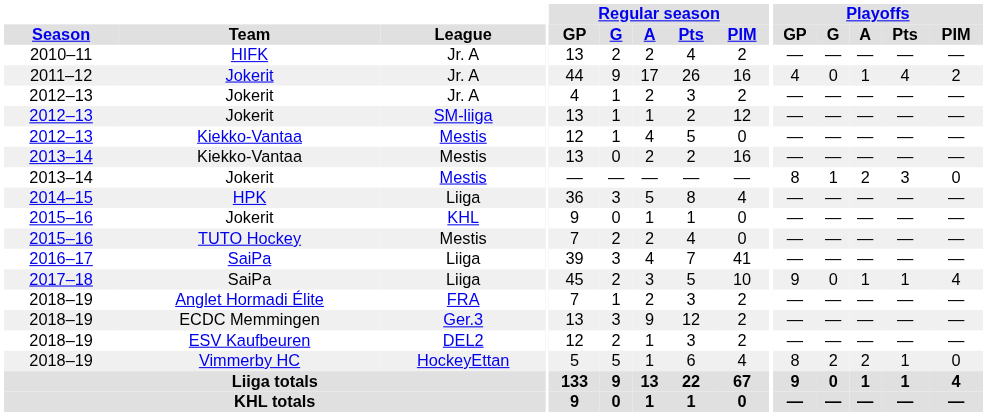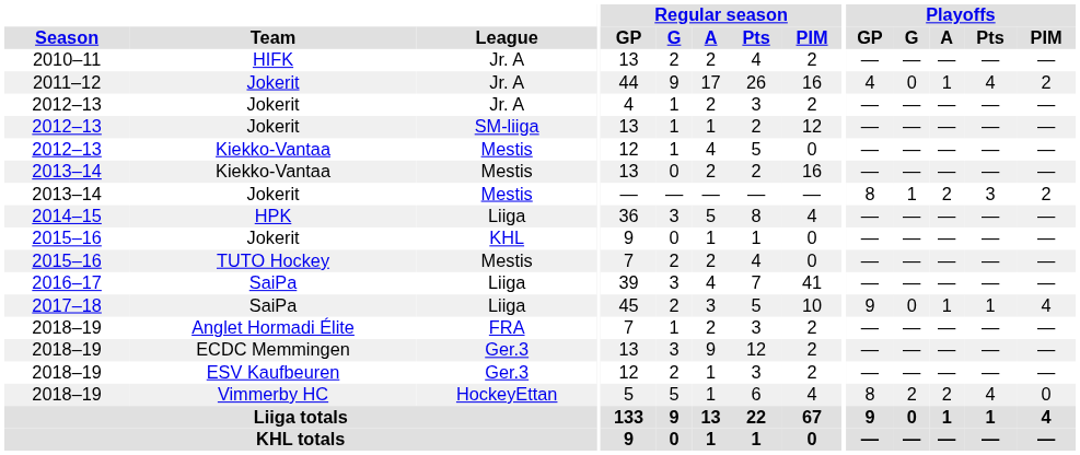 <table border="0" cellpadding="1" cellspacing="0" style="text-align:center; width:60em">
 <tr bgcolor="#e0e0e0">
 <th colspan="3" bgcolor="#ffffff"></th>
 <th rowspan="99" bgcolor="#ffffff"></th>
 <th colspan="5"><a href='#'>Regular season</a></th>
 <th rowspan="99" bgcolor="#ffffff"></th>
 <th colspan="5"><a href='#'>Playoffs</a></th>
 </tr>
 <tr bgcolor="#e0e0e0">
 <th><a href='#'>Season</a></th>
 <th>Team</th>
 <th>League</th>
 <th>GP</th>
 <th><a href='#'>G</a></th>
 <th><a href='#'>A</a></th>
 <th><a href='#'>Pts</a></th>
 <th><a href='#'>PIM</a></th>
 <th>GP</th>
 <th>G</th>
 <th>A</th>
 <th>Pts</th>
 <th>PIM</th>
 </tr>
 <tr>
 <td>2010–11</td>
 <td><a href='#'>HIFK</a></td>
 <td>Jr. A</td>
 <td>13</td>
 <td>2</td>
 <td>2</td>
 <td>4</td>
 <td>2</td>
 <td>—</td>
 <td>—</td>
 <td>—</td>
 <td>—</td>
 <td>—</td>
 </tr>
 <tr bgcolor="#f0f0f0">
 <td>2011–12</td>
 <td><a href='#'>Jokerit</a></td>
 <td>Jr. A</td>
 <td>44</td>
 <td>9</td>
 <td>17</td>
 <td>26</td>
 <td>16</td>
 <td>4</td>
 <td>0</td>
 <td>1</td>
 <td>4</td>
 <td>2</td>
 </tr>
 <tr>
 <td>2012–13</td>
 <td>Jokerit</td>
 <td>Jr. A</td>
 <td>4</td>
 <td>1</td>
 <td>2</td>
 <td>3</td>
 <td>2</td>
 <td>—</td>
 <td>—</td>
 <td>—</td>
 <td>—</td>
 <td>—</td>
 </tr>
 <tr bgcolor="#f0f0f0">
 <td><a href='#'>2012–13</a></td>
 <td>Jokerit</td>
 <td><a href='#'>SM-liiga</a></td>
 <td>13</td>
 <td>1</td>
 <td>1</td>
 <td>2</td>
 <td>12</td>
 <td>—</td>
 <td>—</td>
 <td>—</td>
 <td>—</td>
 <td>—</td>
 </tr>
 <tr>
 <td><a href='#'>2012–13</a></td>
 <td><a href='#'>Kiekko-Vantaa</a></td>
 <td><a href='#'>Mestis</a></td>
 <td>12</td>
 <td>1</td>
 <td>4</td>
 <td>5</td>
 <td>0</td>
 <td>—</td>
 <td>—</td>
 <td>—</td>
 <td>—</td>
 <td>—</td>
 </tr>
 <tr bgcolor="#f0f0f0">
 <td><a href='#'>2013–14</a></td>
 <td>Kiekko-Vantaa</td>
 <td>Mestis</td>
 <td>13</td>
 <td>0</td>
 <td>2</td>
 <td>2</td>
 <td>16</td>
 <td>—</td>
 <td>—</td>
 <td>—</td>
 <td>—</td>
 <td>—</td>
 </tr>
 <tr>
 <td>2013–14</td>
 <td>Jokerit</td>
 <td><a href='#'>Mestis</a></td>
 <td>—</td>
 <td>—</td>
 <td>—</td>
 <td>—</td>
 <td>—</td>
 <td>8</td>
 <td>1</td>
 <td>2</td>
 <td>3</td>
-<td>0</td>
+<td>2</td>
 </tr>
 <tr bgcolor="#f0f0f0">
 <td><a href='#'>2014–15</a></td>
 <td><a href='#'>HPK</a></td>
 <td>Liiga</td>
 <td>36</td>
 <td>3</td>
 <td>5</td>
 <td>8</td>
 <td>4</td>
 <td>—</td>
 <td>—</td>
 <td>—</td>
 <td>—</td>
 <td>—</td>
 </tr>
 <tr>
 <td><a href='#'>2015–16</a></td>
 <td>Jokerit</td>
 <td><a href='#'>KHL</a></td>
 <td>9</td>
 <td>0</td>
 <td>1</td>
 <td>1</td>
 <td>0</td>
 <td>—</td>
 <td>—</td>
 <td>—</td>
 <td>—</td>
 <td>—</td>
 </tr>
 <tr bgcolor="#f0f0f0">
 <td><a href='#'>2015–16</a></td>
 <td><a href='#'>TUTO Hockey</a></td>
 <td>Mestis</td>
 <td>7</td>
 <td>2</td>
 <td>2</td>
 <td>4</td>
 <td>0</td>
 <td>—</td>
 <td>—</td>
 <td>—</td>
 <td>—</td>
 <td>—</td>
 </tr>
 <tr>
 <td><a href='#'>2016–17</a></td>
 <td><a href='#'>SaiPa</a></td>
 <td>Liiga</td>
 <td>39</td>
 <td>3</td>
 <td>4</td>
 <td>7</td>
 <td>41</td>
 <td>—</td>
 <td>—</td>
 <td>—</td>
 <td>—</td>
 <td>—</td>
 </tr>
 <tr bgcolor="#f0f0f0">
 <td><a href='#'>2017–18</a></td>
 <td>SaiPa</td>
 <td>Liiga</td>
 <td>45</td>
 <td>2</td>
 <td>3</td>
 <td>5</td>
 <td>10</td>
 <td>9</td>
 <td>0</td>
 <td>1</td>
 <td>1</td>
 <td>4</td>
 </tr>
 <tr>
 <td>2018–19</td>
 <td><a href='#'>Anglet Hormadi Élite</a></td>
 <td><a href='#'>FRA</a></td>
 <td>7</td>
 <td>1</td>
 <td>2</td>
 <td>3</td>
 <td>2</td>
 <td>—</td>
 <td>—</td>
 <td>—</td>
 <td>—</td>
 <td>—</td>
 </tr>
 <tr bgcolor="#f0f0f0">
 <td>2018–19</td>
 <td>ECDC Memmingen</td>
 <td><a href='#'>Ger.3</a></td>
 <td>13</td>
 <td>3</td>
 <td>9</td>
 <td>12</td>
 <td>2</td>
 <td>—</td>
 <td>—</td>
 <td>—</td>
 <td>—</td>
 <td>—</td>
 </tr>
 <tr>
 <td>2018–19</td>
 <td><a href='#'>ESV Kaufbeuren</a></td>
-<td><a href='#'>DEL2</a></td>
+<td><a href='#'>Ger.3</a></td>
 <td>12</td>
 <td>2</td>
 <td>1</td>
 <td>3</td>
 <td>2</td>
 <td>—</td>
 <td>—</td>
 <td>—</td>
 <td>—</td>
 <td>—</td>
 </tr>
 <tr bgcolor="#f0f0f0">
 <td>2018–19</td>
 <td><a href='#'>Vimmerby HC</a></td>
 <td><a href='#'>HockeyEttan</a></td>
 <td>5</td>
 <td>5</td>
 <td>1</td>
 <td>6</td>
 <td>4</td>
 <td>8</td>
 <td>2</td>
 <td>2</td>
-<td>1</td>
+<td>4</td>
 <td>0</td>
 </tr>
 <tr bgcolor="#e0e0e0">
 <th colspan="3">Liiga totals</th>
 <th>133</th>
 <th>9</th>
 <th>13</th>
 <th>22</th>
 <th>67</th>
 <th>9</th>
 <th>0</th>
 <th>1</th>
 <th>1</th>
 <th>4</th>
 </tr>
 <tr bgcolor="#e0e0e0">
 <th colspan="3">KHL totals</th>
 <th>9</th>
 <th>0</th>
 <th>1</th>
 <th>1</th>
 <th>0</th>
 <th>—</th>
 <th>—</th>
 <th>—</th>
 <th>—</th>
 <th>—</th>
 </tr>
 </table>
